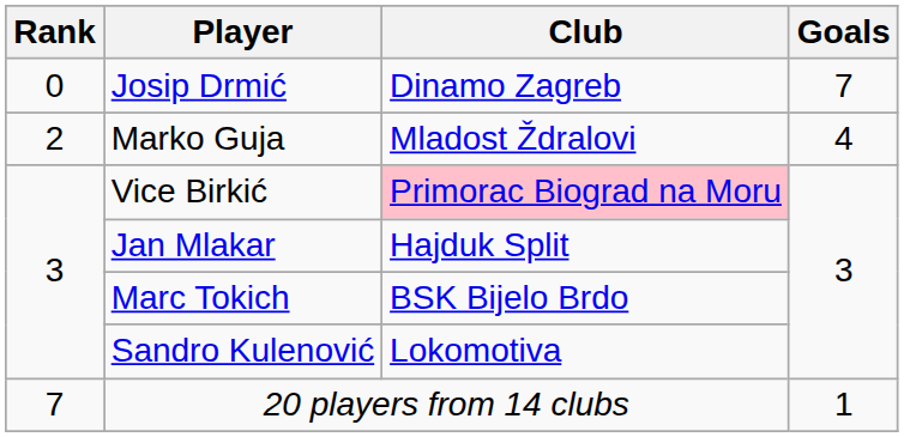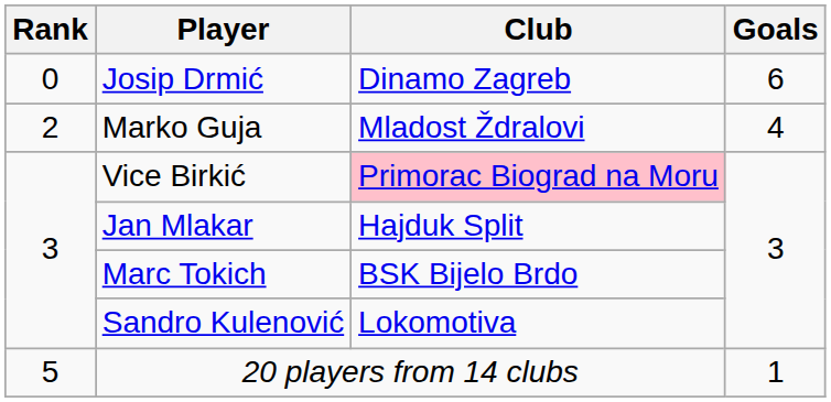 <table class="wikitable" style="text-align:center">
 <tr>
 <th>Rank</th>
 <th>Player</th>
 <th>Club</th>
 <th>Goals</th>
 </tr>
 <tr>
 <td>0</td>
 <td align="left"> <a href='#'>Josip Drmić</a></td>
 <td align="left"><a href='#'>Dinamo Zagreb</a></td>
-<td>7</td>
+<td>6</td>
 </tr>
 <tr>
 <td>2</td>
 <td align="left"> Marko Guja</td>
 <td align="left"><a href='#'>Mladost Ždralovi</a></td>
 <td>4</td>
 </tr>
 <tr>
 <td rowspan="4">3</td>
 <td align="left"> Vice Birkić</td>
 <td align="left" style="background: pink;"><a href='#'>Primorac Biograd na Moru</a></td>
 <td rowspan="4">3</td>
 </tr>
 <tr>
 <td align="left"> <a href='#'>Jan Mlakar</a></td>
 <td align="left"><a href='#'>Hajduk Split</a></td>
 </tr>
 <tr>
 <td align="left"> <a href='#'>Marc Tokich</a></td>
 <td align="left"><a href='#'>BSK Bijelo Brdo</a></td>
 </tr>
 <tr>
 <td align="left"> <a href='#'>Sandro Kulenović</a></td>
 <td align="left"><a href='#'>Lokomotiva</a></td>
 </tr>
 <tr>
-<td>7</td>
+<td>5</td>
 <td colspan="2" align="center"><em>20 players from 14 clubs</em></td>
 <td>1</td>
 </tr>
 </table>
